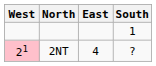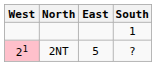 <table class="wikitable">
 <tr>
 <th width="35">West</th>
 <th width="35">North</th>
 <th width="35">East</th>
 <th width="35">South</th>
 </tr>
 <tr align="center">
 <td></td>
 <td></td>
 <td></td>
 <td>1</td>
 </tr>
 <tr align="center">
 <td style="background: pink;">2<sup>1</sup></td>
 <td>2NT</td>
-<td>4</td>
+<td>5</td>
 <td>?</td>
 </tr>
 </table>
